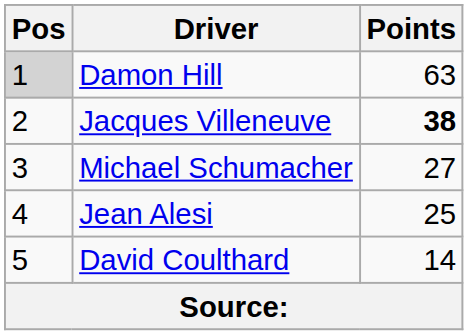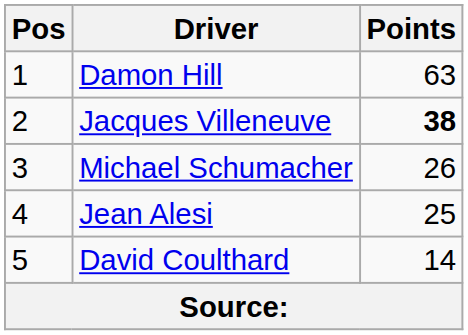 <table class="wikitable" style="font-size: 95%;">
 <tr>
 <th>Pos</th>
 <th>Driver</th>
 <th>Points</th>
 </tr>
 <tr>
-<td style="background: lightgrey;">1</td>
+<td>1</td>
 <td> <a href='#'>Damon Hill</a></td>
 <td align="right">63</td>
 </tr>
 <tr>
 <td>2</td>
 <td> <a href='#'>Jacques Villeneuve</a></td>
 <td align="right"><strong>38</strong></td>
 </tr>
 <tr>
 <td>3</td>
 <td> <a href='#'>Michael Schumacher</a></td>
-<td align="right">27</td>
+<td align="right">26</td>
 </tr>
 <tr>
 <td>4</td>
 <td> <a href='#'>Jean Alesi</a></td>
 <td align="right">25</td>
 </tr>
 <tr>
 <td>5</td>
 <td> <a href='#'>David Coulthard</a></td>
 <td align="right">14</td>
 </tr>
 <tr>
 <th colspan=3>Source:</th>
 </tr>
 </table>
